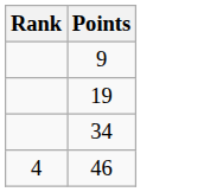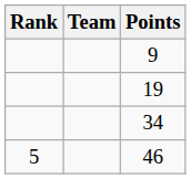 <table class="wikitable sortable" style=" text-align:center; font-size:95%;">
 <tr>
 <th>Rank</th>
+<th>Team</th>
 <th>Points</th>
 </tr>
 <tr>
 <td></td>
+<td align="left"></td>
 <td>9</td>
 </tr>
 <tr>
 <td></td>
+<td align="left"></td>
 <td>19</td>
 </tr>
 <tr>
 <td></td>
+<td align="left"></td>
 <td>34</td>
 </tr>
 <tr>
-<td>4</td>
+<td>5</td>
+<td align="left"></td>
 <td>46</td>
 </tr>
 </table>
